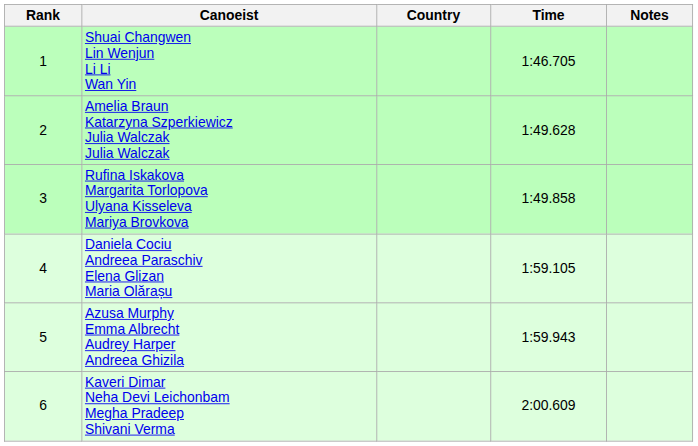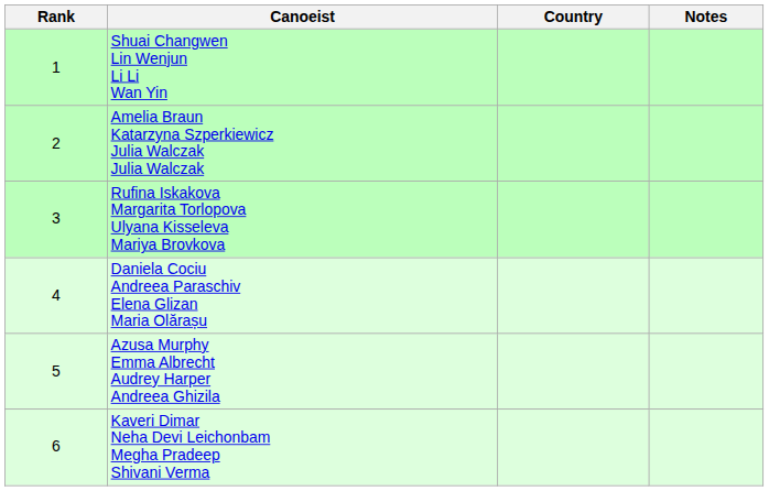 <table class="wikitable" style="text-align:center;width: 50%">
 <tr>
 <th>Rank</th>
 <th>Canoeist</th>
 <th>Country</th>
-<th>Time</th>
 <th>Notes</th>
 </tr>
 <tr bgcolor=bbffbb>
 <td>1</td>
 <td align="left"><a href='#'>Shuai Changwen</a><br><a href='#'>Lin Wenjun</a><br><a href='#'>Li Li</a><br><a href='#'>Wan Yin</a></td>
 <td align="left"></td>
-<td>1:46.705</td>
 <td></td>
 </tr>
 <tr bgcolor=bbffbb>
 <td>2</td>
 <td align="left"><a href='#'>Amelia Braun</a><br><a href='#'>Katarzyna Szperkiewicz</a><br><a href='#'>Julia Walczak</a><br><a href='#'>Julia Walczak</a></td>
 <td align="left"></td>
-<td>1:49.628</td>
 <td></td>
 </tr>
 <tr bgcolor=bbffbb>
 <td>3</td>
 <td align="left"><a href='#'>Rufina Iskakova</a><br><a href='#'>Margarita Torlopova</a><br><a href='#'>Ulyana Kisseleva</a><br><a href='#'>Mariya Brovkova</a></td>
 <td align="left"></td>
-<td>1:49.858</td>
 <td></td>
 </tr>
 <tr bgcolor=ddffdd>
 <td>4</td>
 <td align="left"><a href='#'>Daniela Cociu</a><br><a href='#'>Andreea Paraschiv</a><br><a href='#'>Elena Glizan</a><br><a href='#'>Maria Olărașu</a></td>
 <td align="left"></td>
-<td>1:59.105</td>
 <td></td>
 </tr>
 <tr bgcolor=ddffdd>
 <td>5</td>
 <td align="left"><a href='#'>Azusa Murphy</a><br><a href='#'>Emma Albrecht</a><br><a href='#'>Audrey Harper</a><br><a href='#'>Andreea Ghizila</a></td>
 <td align="left"></td>
-<td>1:59.943</td>
 <td></td>
 </tr>
 <tr bgcolor=ddffdd>
 <td>6</td>
 <td align="left"><a href='#'>Kaveri Dimar</a><br><a href='#'>Neha Devi Leichonbam</a><br><a href='#'>Megha Pradeep</a><br><a href='#'>Shivani Verma</a></td>
 <td align="left"></td>
-<td>2:00.609</td>
 <td></td>
 </tr>
 </table>
